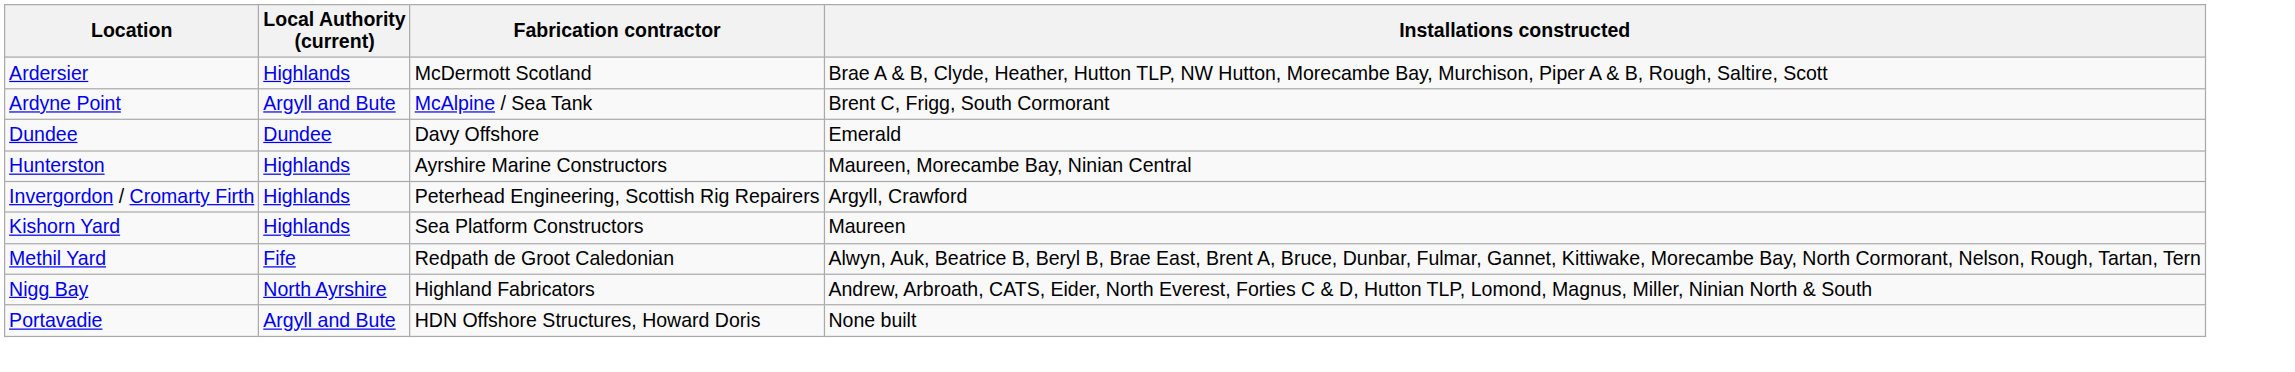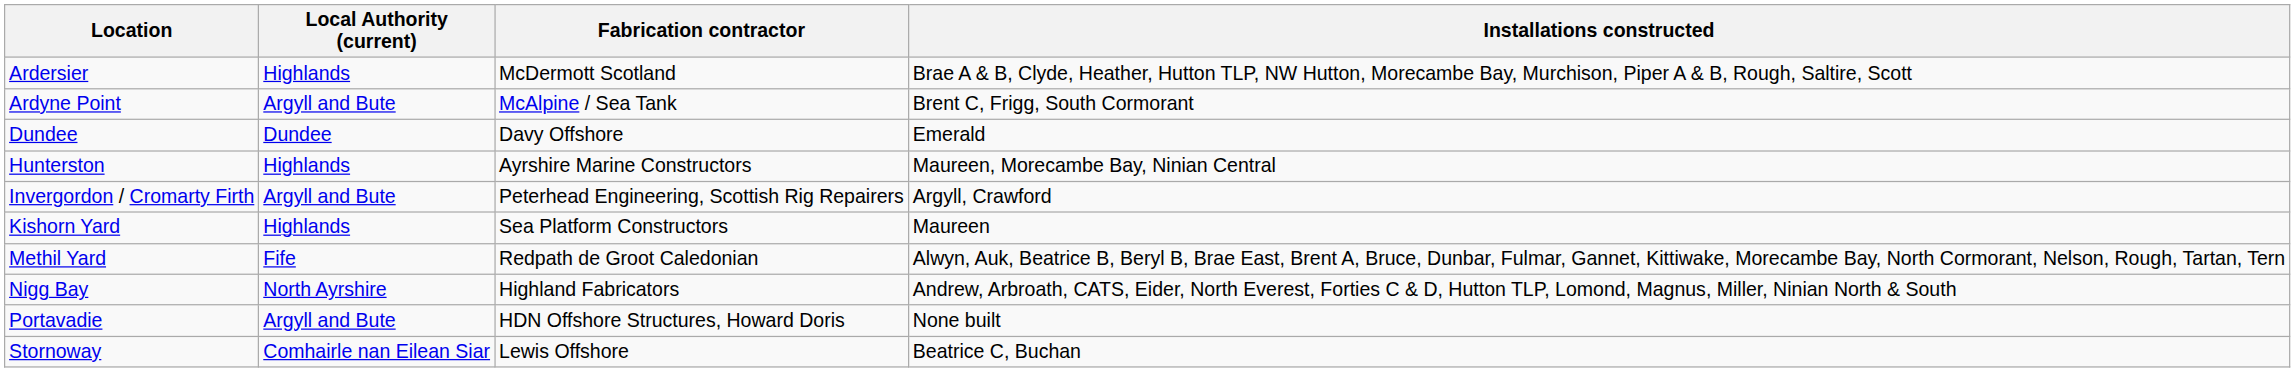 <table class="wikitable">
 <tr>
 <th>Location</th>
 <th>Local Authority<br>(current)</th>
 <th>Fabrication contractor</th>
 <th>Installations constructed</th>
 </tr>
 <tr>
 <td><a href='#'>Ardersier</a></td>
 <td><a href='#'>Highlands</a></td>
 <td>McDermott Scotland</td>
 <td>Brae A & B, Clyde, Heather, Hutton TLP, NW Hutton, Morecambe Bay, Murchison,  Piper A & B, Rough, Saltire, Scott</td>
 </tr>
 <tr>
 <td><a href='#'>Ardyne Point</a></td>
 <td><a href='#'>Argyll and Bute</a></td>
 <td><a href='#'>McAlpine</a> / Sea Tank</td>
 <td>Brent C, Frigg, South Cormorant</td>
 </tr>
 <tr>
 <td><a href='#'>Dundee</a></td>
 <td><a href='#'>Dundee</a></td>
 <td>Davy Offshore</td>
 <td>Emerald</td>
 </tr>
 <tr>
 <td><a href='#'>Hunterston</a></td>
 <td><a href='#'>Highlands</a></td>
 <td>Ayrshire Marine Constructors</td>
 <td>Maureen, Morecambe Bay, Ninian Central</td>
 </tr>
 <tr>
 <td><a href='#'>Invergordon</a> / <a href='#'>Cromarty Firth</a></td>
-<td><a href='#'>Highlands</a></td>
+<td><a href='#'>Argyll and Bute</a></td>
 <td>Peterhead Engineering, Scottish Rig Repairers</td>
 <td>Argyll, Crawford</td>
 </tr>
 <tr>
 <td><a href='#'>Kishorn Yard</a></td>
 <td><a href='#'>Highlands</a></td>
 <td>Sea  Platform Constructors</td>
 <td>Maureen</td>
 </tr>
 <tr>
 <td><a href='#'>Methil Yard</a></td>
 <td><a href='#'>Fife</a></td>
 <td>Redpath de Groot Caledonian</td>
 <td>Alwyn, Auk, Beatrice B, Beryl B, Brae East, Brent A, Bruce, Dunbar, Fulmar, Gannet, Kittiwake, Morecambe Bay, North Cormorant,  Nelson, Rough, Tartan, Tern</td>
 </tr>
 <tr>
 <td><a href='#'>Nigg Bay</a></td>
 <td><a href='#'>North Ayrshire</a></td>
 <td>Highland Fabricators</td>
 <td>Andrew, Arbroath, CATS, Eider, North Everest, Forties C & D, Hutton TLP,  Lomond, Magnus, Miller, Ninian North & South</td>
 </tr>
 <tr>
 <td><a href='#'>Portavadie</a></td>
 <td><a href='#'>Argyll and Bute</a></td>
 <td>HDN Offshore Structures, Howard Doris</td>
 <td>None built</td>
 </tr>
+<tr>
+<td><a href='#'>Stornoway</a></td>
+<td><a href='#'>Comhairle nan Eilean Siar</a></td>
+<td>Lewis Offshore</td>
+<td>Beatrice C, Buchan</td>
+</tr>
 </table>
